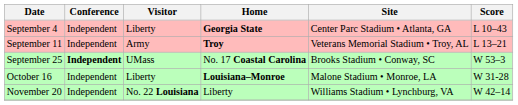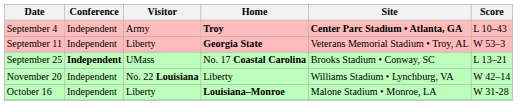 <table class="wikitable">
 <tr>
 <th>Date</th>
 <th>Conference</th>
 <th>Visitor</th>
 <th>Home</th>
 <th>Site</th>
 <th>Score</th>
 </tr>
 <tr style="background:#fbb;">
 <td>September 4</td>
 <td>Independent</td>
-<td>Liberty</td>
-<td><strong>Georgia State</strong></td>
-<td>Center Parc Stadium • Atlanta, GA</td>
+<td>Army</td>
+<td><strong>Troy</strong></td>
+<td><strong>Center Parc Stadium • Atlanta, GA</strong></td>
 <td>L 10–43</td>
 </tr>
 <tr style="background:#fbb;">
 <td>September 11</td>
 <td>Independent</td>
-<td>Army</td>
-<td><strong>Troy</strong></td>
+<td>Liberty</td>
+<td><strong>Georgia State</strong></td>
 <td>Veterans Memorial Stadium • Troy, AL</td>
-<td>L 13–21</td>
+<td>W 53–3</td>
 </tr>
 <tr style="background:#bfb;">
 <td>September 25</td>
 <td><strong>Independent</strong></td>
 <td>UMass</td>
 <td>No. 17 <strong>Coastal Carolina</strong></td>
 <td>Brooks Stadium • Conway, SC</td>
-<td>W 53–3</td>
+<td>L 13–21</td>
+</tr>
+<tr style="background:#bfb;">
+<td>November 20</td>
+<td>Independent</td>
+<td>No. 22 <strong>Louisiana</strong></td>
+<td>Liberty</td>
+<td>Williams Stadium • Lynchburg, VA</td>
+<td>W 42–14</td>
 </tr>
 <tr style="background:#bfb;">
 <td>October 16</td>
 <td>Independent</td>
 <td>Liberty</td>
 <td><strong>Louisiana–Monroe</strong></td>
 <td>Malone Stadium • Monroe, LA</td>
 <td>W 31-28</td>
 </tr>
-<tr style="background:#bfb;">
-<td>November 20</td>
-<td>Independent</td>
-<td>No. 22 <strong>Louisiana</strong></td>
-<td>Liberty</td>
-<td>Williams Stadium • Lynchburg, VA</td>
-<td>W 42–14</td>
-</tr>
 <tr>
 </tr>
 </table>
